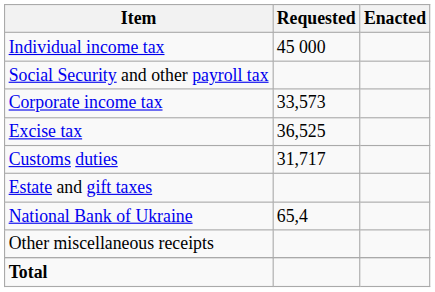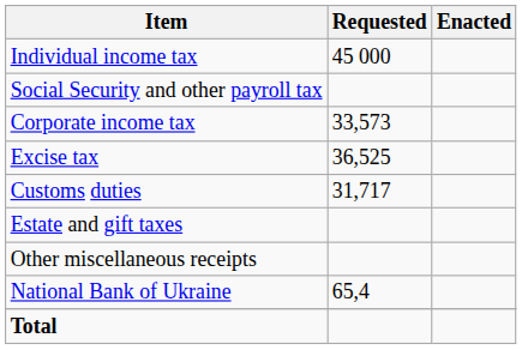 <table class="wikitable">
 <tr>
 <th>Item</th>
 <th>Requested</th>
 <th>Enacted</th>
 </tr>
 <tr>
 <td><a href='#'>Individual income tax</a></td>
 <td>45 000</td>
 <td></td>
 </tr>
 <tr>
 <td><a href='#'>Social Security</a> and other <a href='#'>payroll tax</a></td>
 <td></td>
 <td></td>
 </tr>
 <tr>
 <td><a href='#'>Corporate income tax</a></td>
 <td>33,573</td>
 <td></td>
 </tr>
 <tr>
 <td><a href='#'>Excise tax</a></td>
 <td>36,525</td>
 <td></td>
 </tr>
 <tr>
 <td><a href='#'>Customs</a> <a href='#'>duties</a></td>
 <td>31,717</td>
 <td></td>
 </tr>
 <tr>
 <td><a href='#'>Estate</a> and <a href='#'>gift taxes</a></td>
 <td></td>
 <td></td>
 </tr>
 <tr>
-<td><a href='#'>National Bank of Ukraine</a></td>
-<td>65,4</td>
+<td>Other miscellaneous receipts</td>
+<td></td>
 <td></td>
 </tr>
 <tr>
-<td>Other miscellaneous receipts</td>
-<td></td>
+<td><a href='#'>National Bank of Ukraine</a></td>
+<td>65,4</td>
 <td></td>
 </tr>
 <tr>
 </tr>
 <tr class="sortbottom">
 <td><strong>Total</strong></td>
 <td></td>
 <td></td>
 </tr>
 </table>
